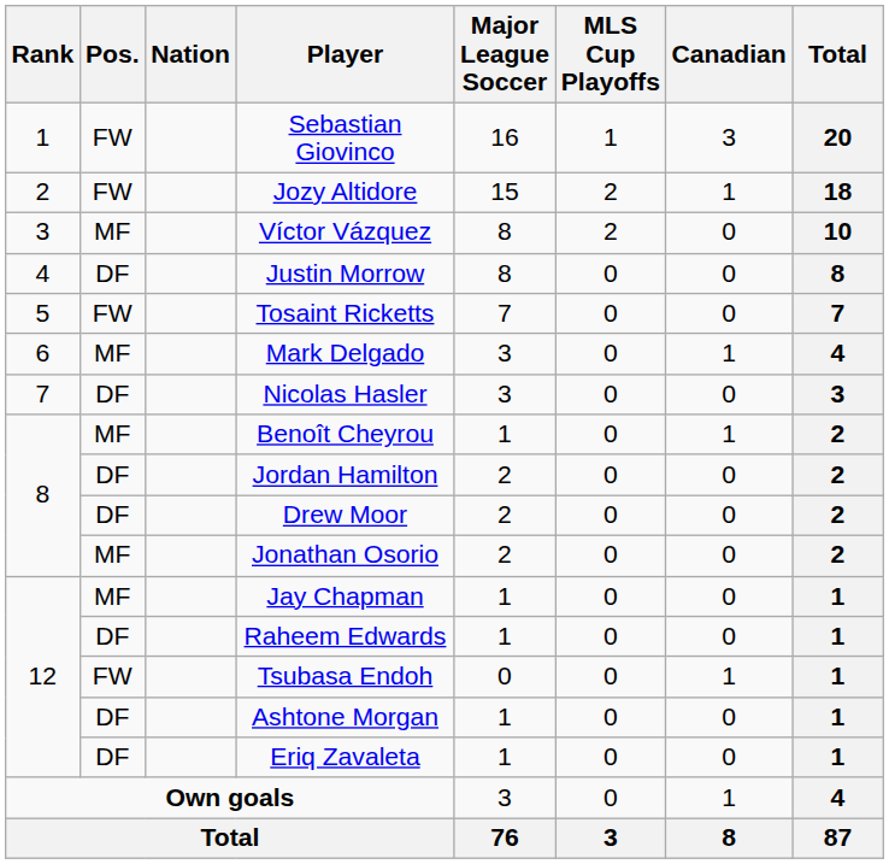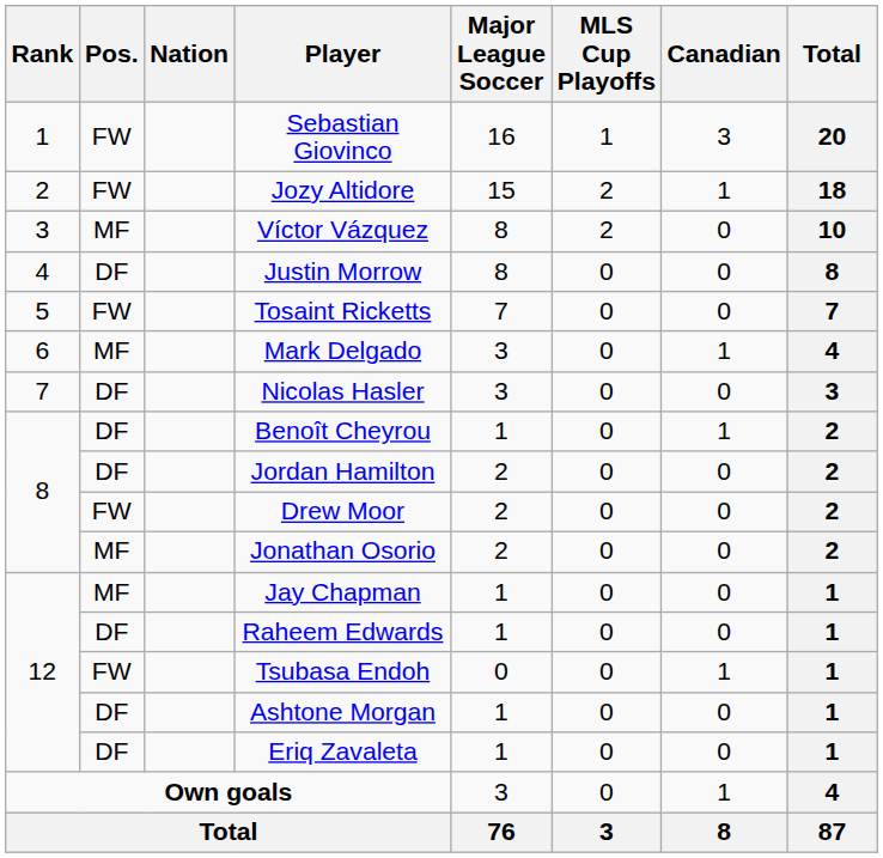 <table class="wikitable sortable" style="font-size:100%; text-align:center">
 <tr>
 <th width=15>Rank</th>
 <th width=15>Pos.</th>
 <th width=15>Nation</th>
 <th width=130>Player</th>
 <th width=50>Major League Soccer</th>
 <th width=50>MLS Cup Playoffs</th>
 <th width=50>Canadian </th>
 <th width=50>Total</th>
 </tr>
 <tr>
 <td>1</td>
 <td>FW</td>
 <td></td>
 <td><a href='#'>Sebastian Giovinco</a></td>
 <td>16</td>
 <td>1</td>
 <td>3</td>
 <th>20</th>
 </tr>
 <tr>
 <td>2</td>
 <td>FW</td>
 <td></td>
 <td><a href='#'>Jozy Altidore</a></td>
 <td>15</td>
 <td>2</td>
 <td>1</td>
 <th>18</th>
 </tr>
 <tr>
 <td>3</td>
 <td>MF</td>
 <td></td>
 <td><a href='#'>Víctor Vázquez</a></td>
 <td>8</td>
 <td>2</td>
 <td>0</td>
 <th>10</th>
 </tr>
 <tr>
 <td>4</td>
 <td>DF</td>
 <td></td>
 <td><a href='#'>Justin Morrow</a></td>
 <td>8</td>
 <td>0</td>
 <td>0</td>
 <th>8</th>
 </tr>
 <tr>
 <td>5</td>
 <td>FW</td>
 <td></td>
 <td><a href='#'>Tosaint Ricketts</a></td>
 <td>7</td>
 <td>0</td>
 <td>0</td>
 <th>7</th>
 </tr>
 <tr>
 <td>6</td>
 <td>MF</td>
 <td></td>
 <td><a href='#'>Mark Delgado</a></td>
 <td>3</td>
 <td>0</td>
 <td>1</td>
 <th>4</th>
 </tr>
 <tr>
 <td>7</td>
 <td>DF</td>
 <td></td>
 <td><a href='#'>Nicolas Hasler</a></td>
 <td>3</td>
 <td>0</td>
 <td>0</td>
 <th>3</th>
 </tr>
 <tr>
 <td rowspan=4>8</td>
-<td>MF</td>
+<td>DF</td>
 <td></td>
 <td><a href='#'>Benoît Cheyrou</a></td>
 <td>1</td>
 <td>0</td>
 <td>1</td>
 <th>2</th>
 </tr>
 <tr>
 <td>DF</td>
 <td></td>
 <td><a href='#'>Jordan Hamilton</a></td>
 <td>2</td>
 <td>0</td>
 <td>0</td>
 <th>2</th>
 </tr>
 <tr>
-<td>DF</td>
+<td>FW</td>
 <td></td>
 <td><a href='#'>Drew Moor</a></td>
 <td>2</td>
 <td>0</td>
 <td>0</td>
 <th>2</th>
 </tr>
 <tr>
 <td>MF</td>
 <td></td>
 <td><a href='#'>Jonathan Osorio</a></td>
 <td>2</td>
 <td>0</td>
 <td>0</td>
 <th>2</th>
 </tr>
 <tr>
 <td rowspan=5>12</td>
 <td>MF</td>
 <td></td>
 <td><a href='#'>Jay Chapman</a></td>
 <td>1</td>
 <td>0</td>
 <td>0</td>
 <th>1</th>
 </tr>
 <tr>
 <td>DF</td>
 <td></td>
 <td><a href='#'>Raheem Edwards</a></td>
 <td>1</td>
 <td>0</td>
 <td>0</td>
 <th>1</th>
 </tr>
 <tr>
 <td>FW</td>
 <td></td>
 <td><a href='#'>Tsubasa Endoh</a></td>
 <td>0</td>
 <td>0</td>
 <td>1</td>
 <th>1</th>
 </tr>
 <tr>
 <td>DF</td>
 <td></td>
 <td><a href='#'>Ashtone Morgan</a></td>
 <td>1</td>
 <td>0</td>
 <td>0</td>
 <th>1</th>
 </tr>
 <tr>
 <td>DF</td>
 <td></td>
 <td><a href='#'>Eriq Zavaleta</a></td>
 <td>1</td>
 <td>0</td>
 <td>0</td>
 <th>1</th>
 </tr>
 <tr>
 <td colspan="4"><strong>Own goals</strong></td>
 <td>3</td>
 <td>0</td>
 <td>1</td>
 <th>4</th>
 </tr>
 <tr>
 <th colspan=4><strong>Total</strong></th>
 <th>76</th>
 <th>3</th>
 <th>8</th>
 <th>87</th>
 </tr>
 </table>
